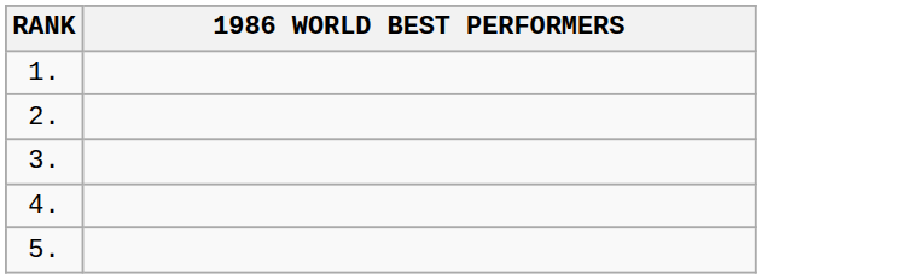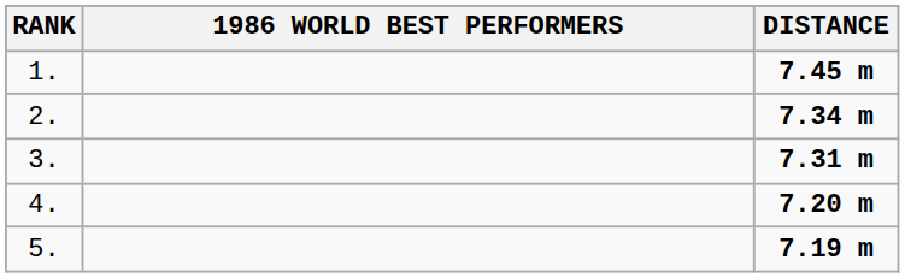 <table class="wikitable" style="border-collapse: collapse; font-size: 90%;">
 <tr>
 <th>RANK</th>
 <th align="center" style="width: 25em">1986 WORLD BEST PERFORMERS</th>
+<th align="center" style="width: 5em">DISTANCE</th>
 </tr>
 <tr>
 <td align="center">1.</td>
 <td></td>
+<td align="center"><strong>7.45 m</strong></td>
 </tr>
 <tr>
 <td align="center">2.</td>
 <td></td>
+<td align="center"><strong>7.34 m</strong></td>
 </tr>
 <tr>
 <td align="center">3.</td>
 <td></td>
+<td align="center"><strong>7.31 m</strong></td>
 </tr>
 <tr>
 <td align="center">4.</td>
 <td></td>
+<td align="center"><strong>7.20 m</strong></td>
 </tr>
 <tr>
 <td align="center">5.</td>
 <td></td>
+<td align="center"><strong>7.19 m</strong></td>
 </tr>
 </table>
